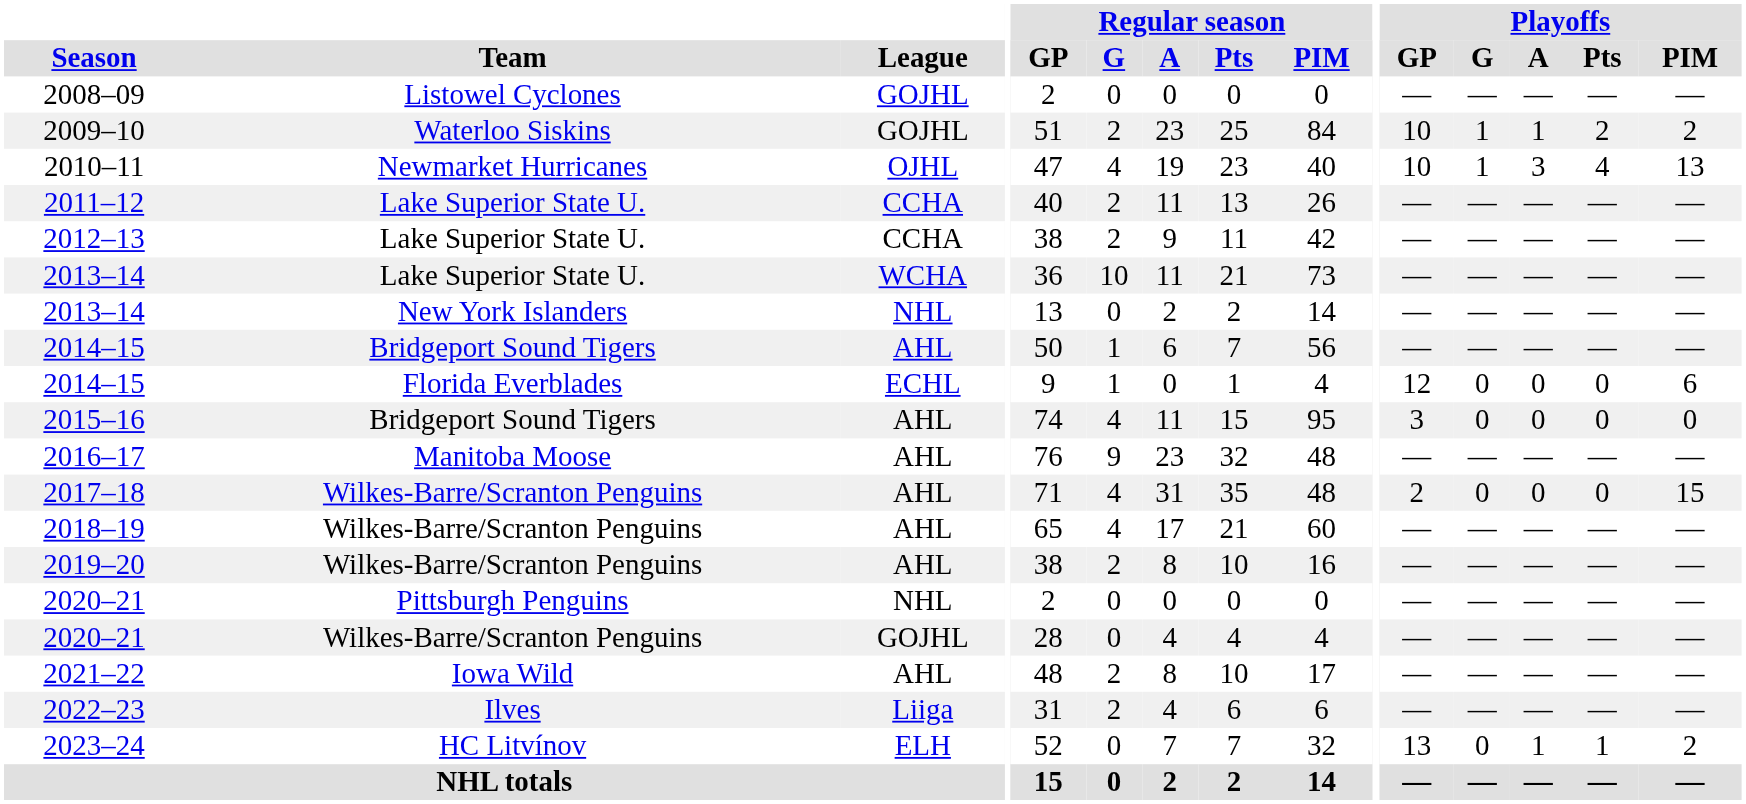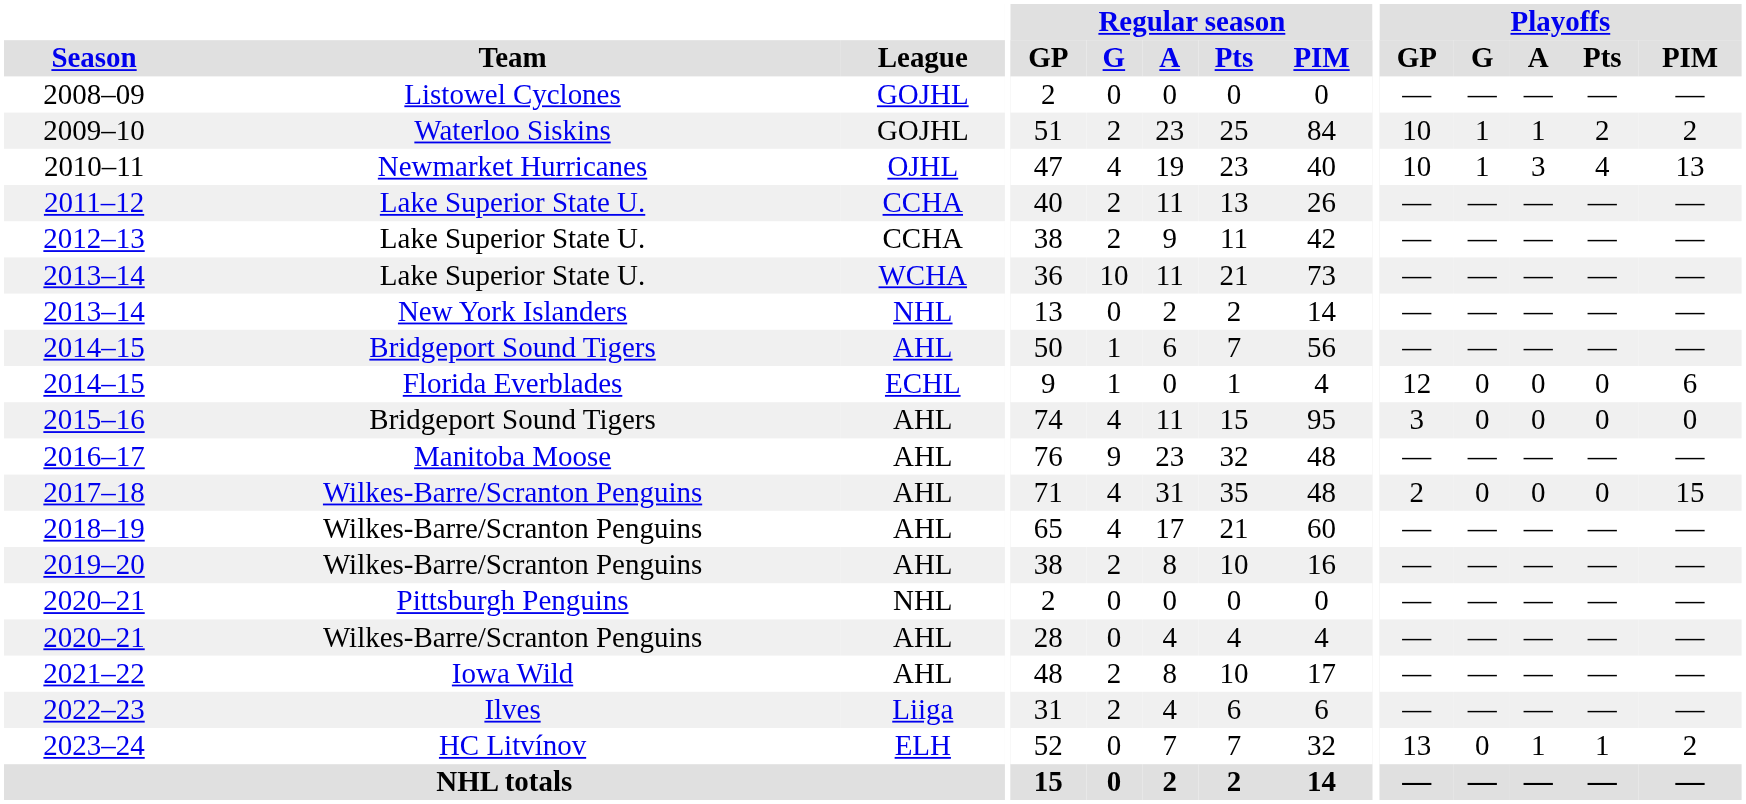 <table border="0" cellpadding="1" cellspacing="0" style="text-align:center; width:60em">
 <tr bgcolor="#e0e0e0">
 <th colspan="3" bgcolor="#ffffff"></th>
 <th rowspan="99" bgcolor="#ffffff"></th>
 <th colspan="5"><a href='#'>Regular season</a></th>
 <th rowspan="99" bgcolor="#ffffff"></th>
 <th colspan="5"><a href='#'>Playoffs</a></th>
 </tr>
 <tr bgcolor="#e0e0e0">
 <th><a href='#'>Season</a></th>
 <th>Team</th>
 <th>League</th>
 <th>GP</th>
 <th><a href='#'>G</a></th>
 <th><a href='#'>A</a></th>
 <th><a href='#'>Pts</a></th>
 <th><a href='#'>PIM</a></th>
 <th>GP</th>
 <th>G</th>
 <th>A</th>
 <th>Pts</th>
 <th>PIM</th>
 </tr>
 <tr ALIGN="centre">
 <td ALIGN="centre">2008–09</td>
 <td ALIGN="centre"><a href='#'>Listowel Cyclones</a></td>
 <td ALIGN="centre"><a href='#'>GOJHL</a></td>
 <td ALIGN="centre">2</td>
 <td ALIGN="centre">0</td>
 <td ALIGN="centre">0</td>
 <td ALIGN="centre">0</td>
 <td ALIGN="centre">0</td>
 <td ALIGN="centre">—</td>
 <td ALIGN="centre">—</td>
 <td ALIGN="centre">—</td>
 <td ALIGN="centre">—</td>
 <td ALIGN="centre">—</td>
 </tr>
 <tr ALIGN="centre" bgcolor="#f0f0f0">
 <td ALIGN="centre">2009–10</td>
 <td ALIGN="centre"><a href='#'>Waterloo Siskins</a></td>
 <td ALIGN="centre">GOJHL</td>
 <td ALIGN="centre">51</td>
 <td ALIGN="centre">2</td>
 <td ALIGN="centre">23</td>
 <td ALIGN="centre">25</td>
 <td ALIGN="centre">84</td>
 <td ALIGN="centre">10</td>
 <td ALIGN="centre">1</td>
 <td ALIGN="centre">1</td>
 <td ALIGN="centre">2</td>
 <td>2</td>
 </tr>
 <tr ALIGN="centre">
 <td ALIGN="centre">2010–11</td>
 <td ALIGN="centre"><a href='#'>Newmarket Hurricanes</a></td>
 <td ALIGN="centre"><a href='#'>OJHL</a></td>
 <td ALIGN="centre">47</td>
 <td ALIGN="centre">4</td>
 <td ALIGN="centre">19</td>
 <td ALIGN="centre">23</td>
 <td ALIGN="centre">40</td>
 <td>10</td>
 <td>1</td>
 <td>3</td>
 <td>4</td>
 <td>13</td>
 </tr>
 <tr ALIGN="centre" bgcolor="#f0f0f0">
 <td ALIGN="centre"><a href='#'>2011–12</a></td>
 <td ALIGN="centre"><a href='#'>Lake Superior State U.</a></td>
 <td ALIGN="centre"><a href='#'>CCHA</a></td>
 <td ALIGN="centre">40</td>
 <td ALIGN="centre">2</td>
 <td ALIGN="centre">11</td>
 <td ALIGN="centre">13</td>
 <td ALIGN="centre">26</td>
 <td>—</td>
 <td>—</td>
 <td>—</td>
 <td>—</td>
 <td>—</td>
 </tr>
 <tr ALIGN="centre">
 <td ALIGN="centre"><a href='#'>2012–13</a></td>
 <td ALIGN="centre">Lake Superior State U.</td>
 <td ALIGN="centre">CCHA</td>
 <td ALIGN="centre">38</td>
 <td ALIGN="centre">2</td>
 <td ALIGN="centre">9</td>
 <td ALIGN="centre">11</td>
 <td ALIGN="centre">42</td>
 <td>—</td>
 <td>—</td>
 <td>—</td>
 <td>—</td>
 <td>—</td>
 </tr>
 <tr ALIGN="centre" bgcolor="#f0f0f0">
 <td ALIGN="centre"><a href='#'>2013–14</a></td>
 <td ALIGN="centre">Lake Superior State U.</td>
 <td ALIGN="centre"><a href='#'>WCHA</a></td>
 <td ALIGN="centre">36</td>
 <td ALIGN="centre">10</td>
 <td ALIGN="centre">11</td>
 <td ALIGN="centre">21</td>
 <td ALIGN="centre">73</td>
 <td>—</td>
 <td>—</td>
 <td>—</td>
 <td>—</td>
 <td>—</td>
 </tr>
 <tr ALIGN="centre">
 <td ALIGN="centre"><a href='#'>2013–14</a></td>
 <td ALIGN="centre"><a href='#'>New York Islanders</a></td>
 <td ALIGN="centre"><a href='#'>NHL</a></td>
 <td ALIGN="centre">13</td>
 <td ALIGN="centre">0</td>
 <td ALIGN="centre">2</td>
 <td ALIGN="centre">2</td>
 <td ALIGN="centre">14</td>
 <td>—</td>
 <td>—</td>
 <td>—</td>
 <td>—</td>
 <td>—</td>
 </tr>
 <tr ALIGN="centre" bgcolor="#f0f0f0">
 <td ALIGN="centre"><a href='#'>2014–15</a></td>
 <td ALIGN="centre"><a href='#'>Bridgeport Sound Tigers</a></td>
 <td ALIGN="centre"><a href='#'>AHL</a></td>
 <td ALIGN="centre">50</td>
 <td ALIGN="centre">1</td>
 <td ALIGN="centre">6</td>
 <td ALIGN="centre">7</td>
 <td ALIGN="centre">56</td>
 <td>—</td>
 <td>—</td>
 <td>—</td>
 <td>—</td>
 <td>—</td>
 </tr>
 <tr ALIGN="centre">
 <td ALIGN="centre"><a href='#'>2014–15</a></td>
 <td ALIGN="centre"><a href='#'>Florida Everblades</a></td>
 <td ALIGN="centre"><a href='#'>ECHL</a></td>
 <td ALIGN="centre">9</td>
 <td ALIGN="centre">1</td>
 <td ALIGN="centre">0</td>
 <td ALIGN="centre">1</td>
 <td ALIGN="centre">4</td>
 <td>12</td>
 <td>0</td>
 <td>0</td>
 <td>0</td>
 <td>6</td>
 </tr>
 <tr ALIGN="centre" bgcolor="#f0f0f0">
 <td ALIGN="centre"><a href='#'>2015–16</a></td>
 <td ALIGN="centre">Bridgeport Sound Tigers</td>
 <td ALIGN="centre">AHL</td>
 <td ALIGN="centre">74</td>
 <td ALIGN="centre">4</td>
 <td ALIGN="centre">11</td>
 <td ALIGN="centre">15</td>
 <td ALIGN="centre">95</td>
 <td>3</td>
 <td>0</td>
 <td>0</td>
 <td>0</td>
 <td>0</td>
 </tr>
 <tr ALIGN="centre">
 <td ALIGN="centre"><a href='#'>2016–17</a></td>
 <td ALIGN="centre"><a href='#'>Manitoba Moose</a></td>
 <td ALIGN="centre">AHL</td>
 <td ALIGN="centre">76</td>
 <td ALIGN="centre">9</td>
 <td ALIGN="centre">23</td>
 <td ALIGN="centre">32</td>
 <td ALIGN="centre">48</td>
 <td>—</td>
 <td>—</td>
 <td>—</td>
 <td>—</td>
 <td>—</td>
 </tr>
 <tr ALIGN="centre" bgcolor="#f0f0f0">
 <td ALIGN="centre"><a href='#'>2017–18</a></td>
 <td ALIGN="centre"><a href='#'>Wilkes-Barre/Scranton Penguins</a></td>
 <td ALIGN="centre">AHL</td>
 <td ALIGN="centre">71</td>
 <td ALIGN="centre">4</td>
 <td ALIGN="centre">31</td>
 <td ALIGN="centre">35</td>
 <td ALIGN="centre">48</td>
 <td>2</td>
 <td>0</td>
 <td>0</td>
 <td>0</td>
 <td ALIGN="centre">15</td>
 </tr>
 <tr ALIGN="centre">
 <td ALIGN="centre"><a href='#'>2018–19</a></td>
 <td ALIGN="centre">Wilkes-Barre/Scranton Penguins</td>
 <td ALIGN="centre">AHL</td>
 <td ALIGN="centre">65</td>
 <td ALIGN="centre">4</td>
 <td ALIGN="centre">17</td>
 <td ALIGN="centre">21</td>
 <td ALIGN="centre">60</td>
 <td>—</td>
 <td>—</td>
 <td>—</td>
 <td>—</td>
 <td>—</td>
 </tr>
 <tr ALIGN="centre" bgcolor="#f0f0f0">
 <td ALIGN="centre"><a href='#'>2019–20</a></td>
 <td ALIGN="centre">Wilkes-Barre/Scranton Penguins</td>
 <td ALIGN="centre">AHL</td>
 <td ALIGN="centre">38</td>
 <td ALIGN="centre">2</td>
 <td ALIGN="centre">8</td>
 <td ALIGN="centre">10</td>
 <td ALIGN="centre">16</td>
 <td>—</td>
 <td>—</td>
 <td>—</td>
 <td>—</td>
 <td>—</td>
 </tr>
 <tr ALIGN="centre">
 <td ALIGN="centre"><a href='#'>2020–21</a></td>
 <td ALIGN="centre"><a href='#'>Pittsburgh Penguins</a></td>
 <td ALIGN="centre">NHL</td>
 <td ALIGN="centre">2</td>
 <td ALIGN="centre">0</td>
 <td ALIGN="centre">0</td>
 <td ALIGN="centre">0</td>
 <td ALIGN="centre">0</td>
 <td>—</td>
 <td>—</td>
 <td>—</td>
 <td>—</td>
 <td>—</td>
 </tr>
 <tr ALIGN="centre"  bgcolor="#f0f0f0">
 <td ALIGN="centre"><a href='#'>2020–21</a></td>
 <td ALIGN="centre">Wilkes-Barre/Scranton Penguins</td>
-<td ALIGN="centre">GOJHL</td>
+<td ALIGN="centre">AHL</td>
 <td ALIGN="centre">28</td>
 <td ALIGN="centre">0</td>
 <td ALIGN="centre">4</td>
 <td ALIGN="centre">4</td>
 <td ALIGN="centre">4</td>
 <td>—</td>
 <td>—</td>
 <td>—</td>
 <td>—</td>
 <td>—</td>
 </tr>
 <tr ALIGN="centre">
 <td ALIGN="centre"><a href='#'>2021–22</a></td>
 <td ALIGN="centre"><a href='#'>Iowa Wild</a></td>
 <td ALIGN="centre">AHL</td>
 <td ALIGN="centre">48</td>
 <td ALIGN="centre">2</td>
 <td ALIGN="centre">8</td>
 <td ALIGN="centre">10</td>
 <td ALIGN="centre">17</td>
 <td>—</td>
 <td>—</td>
 <td>—</td>
 <td>—</td>
 <td>—</td>
 </tr>
 <tr ALIGN="centre" bgcolor="#f0f0f0">
 <td ALIGN="centre"><a href='#'>2022–23</a></td>
 <td ALIGN="centre"><a href='#'>Ilves</a></td>
 <td ALIGN="centre"><a href='#'>Liiga</a></td>
 <td ALIGN="centre">31</td>
 <td ALIGN="centre">2</td>
 <td ALIGN="centre">4</td>
 <td ALIGN="centre">6</td>
 <td ALIGN="centre">6</td>
 <td>—</td>
 <td>—</td>
 <td>—</td>
 <td>—</td>
 <td>—</td>
 </tr>
 <tr ALIGN="centre">
 <td ALIGN="centre"><a href='#'>2023–24</a></td>
 <td ALIGN="centre"><a href='#'>HC Litvínov</a></td>
 <td ALIGN="centre"><a href='#'>ELH</a></td>
 <td ALIGN="centre">52</td>
 <td ALIGN="centre">0</td>
 <td ALIGN="centre">7</td>
 <td ALIGN="centre">7</td>
 <td ALIGN="centre">32</td>
 <td>13</td>
 <td>0</td>
 <td>1</td>
 <td>1</td>
 <td>2</td>
 </tr>
 <tr bgcolor="#e0e0e0">
 <th colspan="3">NHL totals</th>
 <th>15</th>
 <th>0</th>
 <th>2</th>
 <th>2</th>
 <th>14</th>
 <th>—</th>
 <th>—</th>
 <th>—</th>
 <th>—</th>
 <th>—</th>
 </tr>
 </table>
